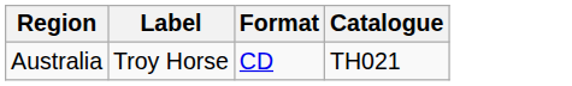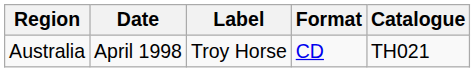 <table class="wikitable">
 <tr>
 <th>Region</th>
+<th>Date</th>
 <th>Label</th>
 <th>Format</th>
 <th>Catalogue</th>
 </tr>
 <tr>
 <td>Australia</td>
+<td>April 1998</td>
 <td>Troy Horse</td>
 <td><a href='#'>CD</a></td>
 <td>TH021</td>
 </tr>
 </table>
